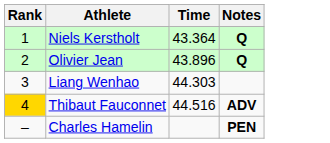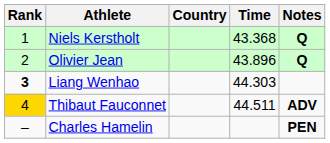 <table class="wikitable sortable" style="text-align:center">
 <tr>
 <th>Rank</th>
 <th>Athlete</th>
+<th>Country</th>
 <th>Time</th>
 <th>Notes</th>
 </tr>
 <tr bgcolor="#ccffcc">
 <td>1</td>
 <td align=left><a href='#'>Niels Kerstholt</a></td>
-<td>43.364</td>
+<td align=left></td>
+<td>43.368</td>
 <td><strong>Q</strong></td>
 </tr>
 <tr bgcolor="#ccffcc">
 <td>2</td>
 <td align=left><a href='#'>Olivier Jean</a></td>
+<td align=left></td>
 <td>43.896</td>
 <td><strong>Q</strong></td>
 </tr>
 <tr>
-<td>3</td>
+<td><strong>3</strong></td>
 <td align=left><a href='#'>Liang Wenhao</a></td>
+<td align=left></td>
 <td>44.303</td>
 <td></td>
 </tr>
 <tr>
 <td style="background: gold;">4</td>
 <td align=left><a href='#'>Thibaut Fauconnet</a></td>
-<td>44.516</td>
+<td align=left></td>
+<td>44.511</td>
 <td><strong>ADV</strong></td>
 </tr>
 <tr>
 <td>–</td>
 <td align=left><a href='#'>Charles Hamelin</a></td>
+<td align=left></td>
 <td></td>
 <td><strong>PEN</strong></td>
 </tr>
 </table>
